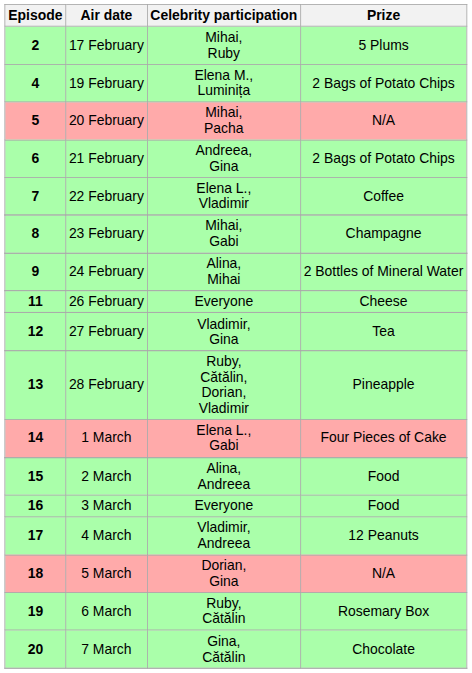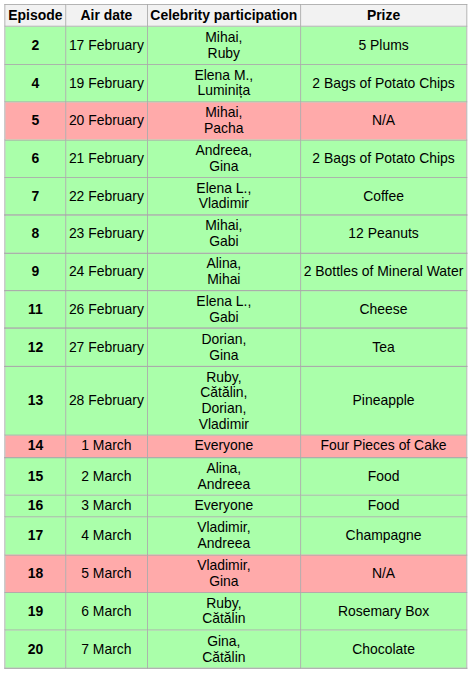 <table class="wikitable sortable" style="margin:auto; text-align:center;">
 <tr>
 <th>Episode</th>
 <th>Air date</th>
 <th>Celebrity participation</th>
 <th>Prize</th>
 </tr>
 <tr style="background:#afa;">
 <td><strong>2</strong></td>
 <td>17 February</td>
 <td>Mihai, <br> Ruby</td>
 <td>5 Plums</td>
 </tr>
 <tr style="background:#afa;">
 <td><strong>4</strong></td>
 <td>19 February</td>
 <td>Elena M.,<br> Luminița</td>
 <td>2 Bags of Potato Chips</td>
 </tr>
 <tr style="background:#ffaaaa;">
 <td><strong>5</strong></td>
 <td>20 February</td>
 <td>Mihai, <br> Pacha</td>
 <td>N/A</td>
 </tr>
 <tr style="background:#afa;">
 <td><strong>6</strong></td>
 <td>21 February</td>
 <td>Andreea, <br> Gina</td>
 <td>2 Bags of Potato Chips</td>
 </tr>
 <tr style="background:#afa;">
 <td><strong>7</strong></td>
 <td>22 February</td>
 <td>Elena L., <br> Vladimir</td>
 <td>Coffee</td>
 </tr>
 <tr>
 </tr>
 <tr style="background:#afa;">
 <td><strong>8</strong></td>
 <td>23 February</td>
 <td>Mihai, <br> Gabi</td>
-<td>Champagne</td>
+<td>12 Peanuts</td>
 </tr>
 <tr>
 </tr>
 <tr style="background:#afa;">
 <td><strong>9</strong></td>
 <td>24 February</td>
 <td>Alina, <br> Mihai</td>
 <td>2 Bottles of Mineral Water</td>
 </tr>
 <tr>
 </tr>
 <tr style="background:#afa;">
 <td><strong>11</strong></td>
 <td>26 February</td>
-<td>Everyone</td>
+<td>Elena L., <br> Gabi</td>
 <td>Cheese</td>
 </tr>
 <tr>
 </tr>
 <tr style="background:#afa;">
 <td><strong>12</strong></td>
 <td>27 February</td>
-<td>Vladimir, <br> Gina</td>
+<td>Dorian, <br> Gina</td>
 <td>Tea</td>
 </tr>
 <tr>
 </tr>
 <tr style="background:#afa;">
 <td><strong>13</strong></td>
 <td>28 February</td>
 <td>Ruby, <br> Cătălin, <br> Dorian, <br> Vladimir</td>
 <td>Pineapple</td>
 </tr>
 <tr style="background:#ffaaaa;">
 <td><strong>14</strong></td>
 <td>1 March</td>
-<td>Elena L., <br> Gabi</td>
+<td>Everyone</td>
 <td>Four Pieces of Cake</td>
 </tr>
 <tr>
 </tr>
 <tr style="background:#afa;">
 <td><strong>15</strong></td>
 <td>2 March</td>
 <td>Alina, <br> Andreea</td>
 <td>Food</td>
 </tr>
 <tr style="background:#afa;">
 <td><strong>16</strong></td>
 <td>3 March</td>
 <td>Everyone</td>
 <td>Food</td>
 </tr>
 <tr style="background:#afa;">
 <td><strong>17</strong></td>
 <td>4 March</td>
 <td>Vladimir, <br> Andreea</td>
-<td>12 Peanuts</td>
+<td>Champagne</td>
 </tr>
 <tr style="background:#ffaaaa;">
 <td><strong>18</strong></td>
 <td>5 March</td>
-<td>Dorian, <br> Gina</td>
+<td>Vladimir, <br> Gina</td>
 <td>N/A</td>
 </tr>
 <tr style="background:#afa;">
 <td><strong>19</strong></td>
 <td>6 March</td>
 <td>Ruby, <br> Cătălin</td>
 <td>Rosemary Box</td>
 </tr>
 <tr style="background:#afa;">
 <td><strong>20</strong></td>
 <td>7 March</td>
 <td>Gina, <br> Cătălin</td>
 <td>Chocolate</td>
 </tr>
 <tr>
 </tr>
 </table>
